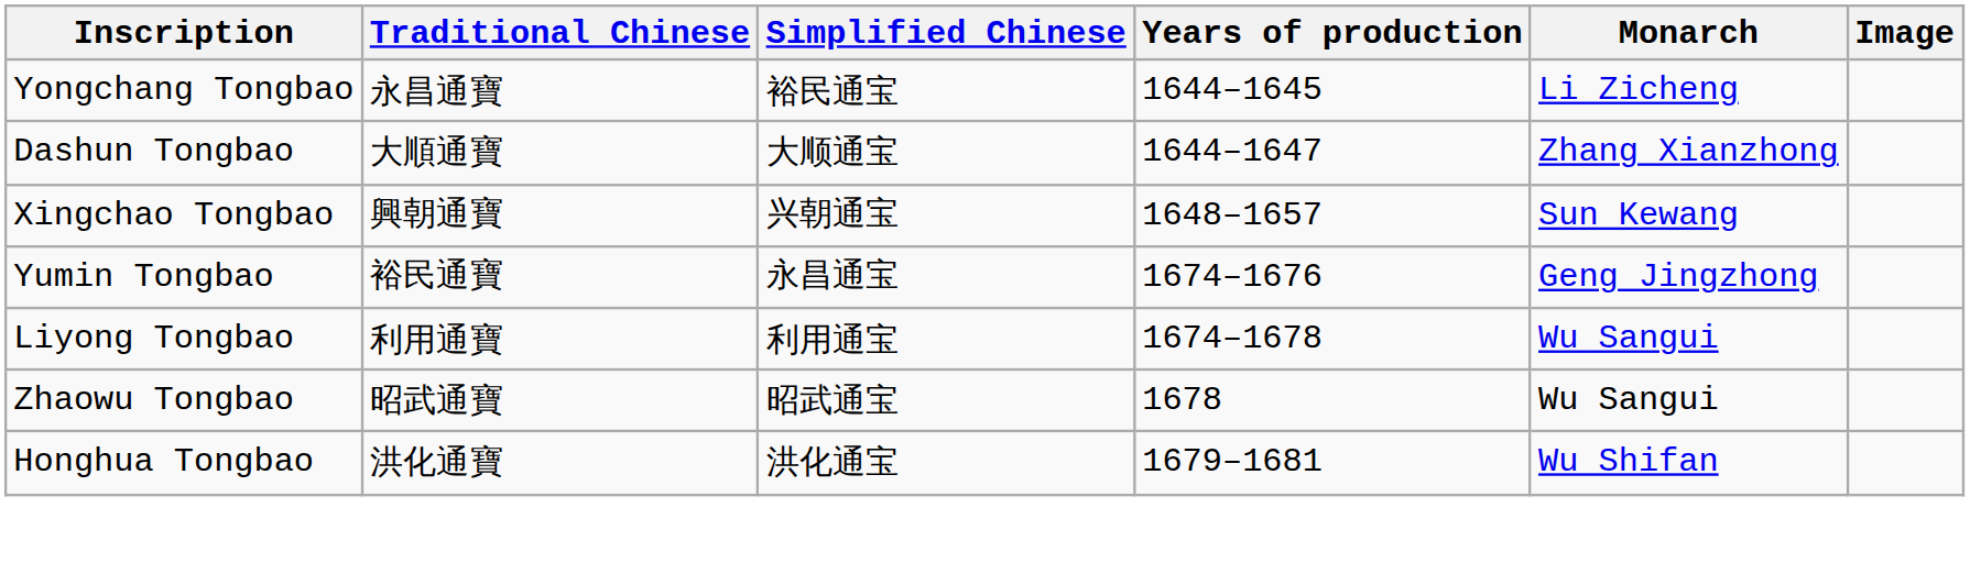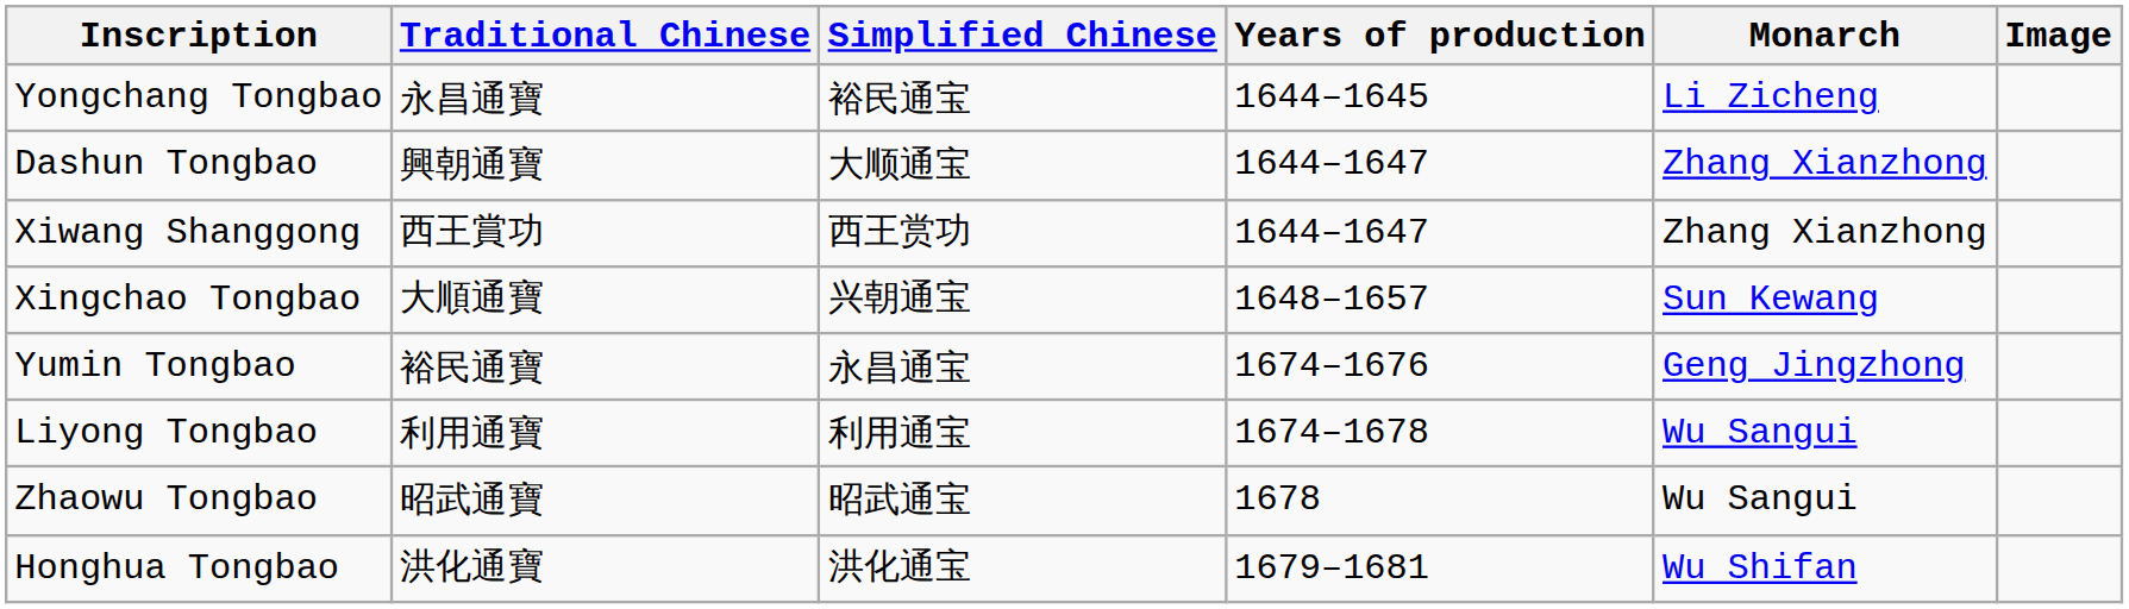 <table class="wikitable">
 <tr>
 <th>Inscription</th>
 <th><a href='#'>Traditional Chinese</a></th>
 <th><a href='#'>Simplified Chinese</a></th>
 <th>Years of production</th>
 <th>Monarch</th>
 <th>Image</th>
 </tr>
 <tr>
 <td>Yongchang Tongbao</td>
 <td>永昌通寶</td>
 <td>裕民通宝</td>
 <td>1644–1645</td>
 <td><a href='#'>Li Zicheng</a></td>
 <td></td>
 </tr>
 <tr>
 <td>Dashun Tongbao</td>
-<td>大順通寶</td>
+<td>興朝通寶</td>
 <td>大顺通宝</td>
 <td>1644–1647</td>
 <td><a href='#'>Zhang Xianzhong</a></td>
 <td></td>
 </tr>
 <tr>
+<td>Xiwang Shanggong</td>
+<td>西王賞功</td>
+<td>西王赏功</td>
+<td>1644–1647</td>
+<td>Zhang Xianzhong</td>
+<td></td>
+</tr>
+<tr>
 <td>Xingchao Tongbao</td>
-<td>興朝通寶</td>
+<td>大順通寶</td>
 <td>兴朝通宝</td>
 <td>1648–1657</td>
 <td><a href='#'>Sun Kewang</a></td>
 <td></td>
 </tr>
 <tr>
 <td>Yumin Tongbao</td>
 <td>裕民通寶</td>
 <td>永昌通宝</td>
 <td>1674–1676</td>
 <td><a href='#'>Geng Jingzhong</a></td>
 <td></td>
 </tr>
 <tr>
 <td>Liyong Tongbao</td>
 <td>利用通寶</td>
 <td>利用通宝</td>
 <td>1674–1678</td>
 <td><a href='#'>Wu Sangui</a></td>
 <td></td>
 </tr>
 <tr>
 <td>Zhaowu Tongbao</td>
 <td>昭武通寶</td>
 <td>昭武通宝</td>
 <td>1678</td>
 <td>Wu Sangui</td>
 <td></td>
 </tr>
 <tr>
 <td>Honghua Tongbao</td>
 <td>洪化通寶</td>
 <td>洪化通宝</td>
 <td>1679–1681</td>
 <td><a href='#'>Wu Shifan</a></td>
 <td></td>
 </tr>
 </table>
